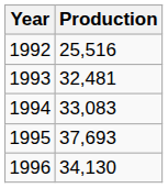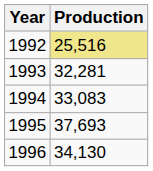 <table class="wikitable">
 <tr>
 <th>Year</th>
 <th>Production</th>
 </tr>
 <tr>
 <td>1992</td>
-<td>25,516</td>
+<td style="background: khaki;">25,516</td>
 </tr>
 <tr>
 <td>1993</td>
-<td>32,481</td>
+<td>32,281</td>
 </tr>
 <tr>
 <td>1994</td>
 <td>33,083</td>
 </tr>
 <tr>
 <td>1995</td>
 <td>37,693</td>
 </tr>
 <tr>
 <td>1996</td>
 <td>34,130</td>
 </tr>
 </table>
